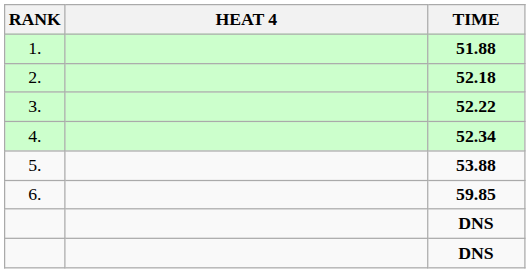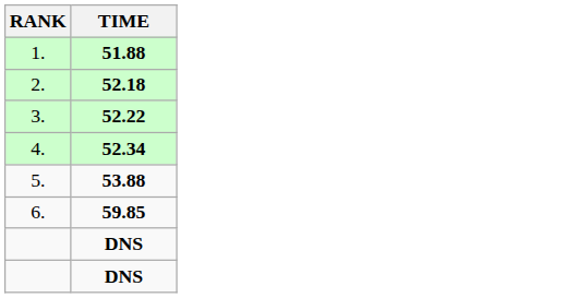 <table class="wikitable" style="border-collapse: collapse; font-size: 90%;">
 <tr>
 <th>RANK</th>
-<th style="width: 20em">HEAT 4</th>
 <th style="width: 5em">TIME</th>
 </tr>
 <tr style="background:#ccffcc;">
 <td align="center">1.</td>
-<td></td>
 <td align="center"><strong>51.88</strong></td>
 </tr>
 <tr style="background:#ccffcc;">
 <td align="center">2.</td>
-<td></td>
 <td align="center"><strong>52.18</strong></td>
 </tr>
 <tr style="background:#ccffcc;">
 <td align="center">3.</td>
-<td></td>
 <td align="center"><strong>52.22</strong></td>
 </tr>
 <tr style="background:#ccffcc;">
 <td align="center">4.</td>
-<td></td>
 <td align="center"><strong>52.34</strong></td>
 </tr>
 <tr>
 <td align="center">5.</td>
-<td></td>
 <td align="center"><strong>53.88</strong></td>
 </tr>
 <tr>
 <td align="center">6.</td>
-<td></td>
 <td align="center"><strong>59.85</strong></td>
 </tr>
 <tr>
 <td align="center"></td>
-<td></td>
 <td align="center"><strong>DNS</strong></td>
 </tr>
 <tr>
 <td align="center"></td>
-<td></td>
 <td align="center"><strong>DNS</strong></td>
 </tr>
 </table>
